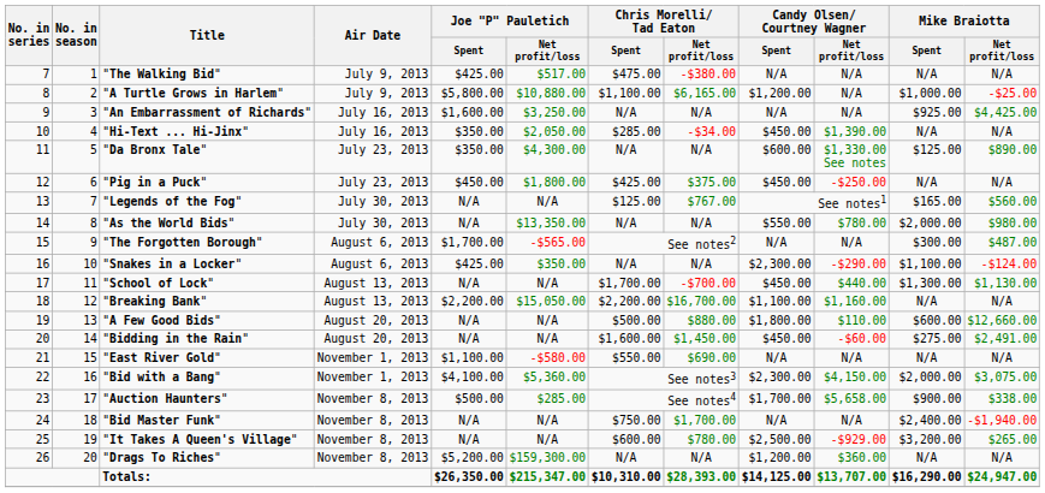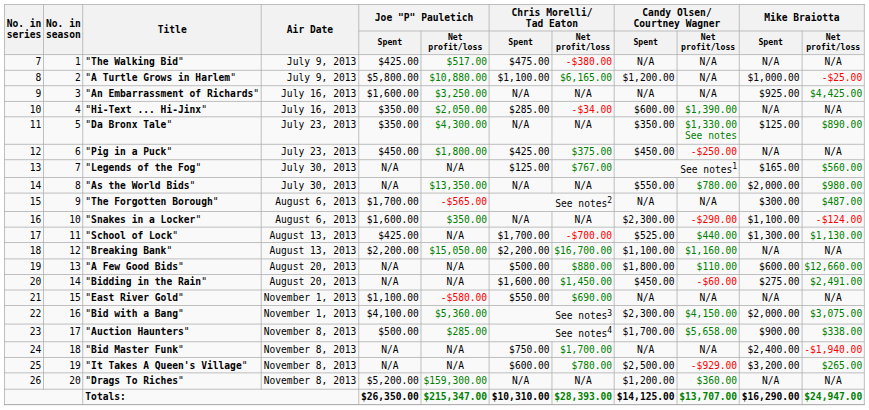 <table class="wikitable" style="text-align: right;">
 <tr>
 <th rowspan="2">No. in<br>series</th>
 <th rowspan="2">No. in<br>season</th>
 <th rowspan="2">Title</th>
 <th rowspan="2">Air Date</th>
 <th colspan="2">Joe "P" Pauletich</th>
 <th colspan="2">Chris Morelli/<br>Tad Eaton</th>
 <th colspan="2">Candy Olsen/<br>Courtney Wagner</th>
 <th colspan="2">Mike Braiotta</th>
 </tr>
 <tr>
 <th style="width:66px; font-size:85%;">Spent</th>
 <th style="width:66px; font-size:85%;">Net profit/loss</th>
 <th style="width:66px; font-size:85%;">Spent</th>
 <th style="width:66px; font-size:85%;">Net profit/loss</th>
 <th style="width:66px; font-size:85%;">Spent</th>
 <th style="width:66px; font-size:85%;">Net profit/loss</th>
 <th style="width:66px; font-size:85%;">Spent</th>
 <th style="width:66px; font-size:85%;">Net profit/loss</th>
 </tr>
 <tr valign="top">
 <td>7</td>
 <td>1</td>
 <td align="left">"<strong>The Walking Bid</strong>"</td>
 <td>July 9, 2013</td>
 <td>$425.00</td>
 <td style="color:green;">$517.00</td>
 <td>$475.00</td>
 <td style="color:red;">-$380.00</td>
 <td style="text-align:center;">N/A</td>
 <td style="text-align:center;">N/A</td>
 <td style="text-align:center;">N/A</td>
 <td style="text-align:center;">N/A</td>
 </tr>
 <tr valign="top">
 <td>8</td>
 <td>2</td>
 <td align="left">"<strong>A Turtle Grows in Harlem</strong>"</td>
 <td>July 9, 2013</td>
 <td>$5,800.00</td>
 <td style="color:green;">$10,880.00</td>
 <td>$1,100.00</td>
 <td style="color:green;">$6,165.00</td>
 <td>$1,200.00</td>
 <td style="text-align:center;">N/A</td>
 <td>$1,000.00</td>
 <td style="color:red;">-$25.00</td>
 </tr>
 <tr valign="top">
 <td>9</td>
 <td>3</td>
 <td align="left">"<strong>An Embarrassment of Richards</strong>"</td>
 <td>July 16, 2013</td>
 <td>$1,600.00</td>
 <td style="color:green;">$3,250.00</td>
 <td style="text-align:center;">N/A</td>
 <td style="text-align:center;">N/A</td>
 <td style="text-align:center;">N/A</td>
 <td style="text-align:center;">N/A</td>
 <td>$925.00</td>
 <td style="color:green;">$4,425.00</td>
 </tr>
 <tr valign="top">
 <td>10</td>
 <td>4</td>
 <td align="left">"<strong>Hi-Text ... Hi-Jinx</strong>"</td>
 <td>July 16, 2013</td>
 <td>$350.00</td>
 <td style="color:green;">$2,050.00</td>
 <td>$285.00</td>
 <td style="color:red;">-$34.00</td>
-<td>$450.00</td>
+<td>$600.00</td>
 <td style="color:green;">$1,390.00</td>
 <td style="text-align:center;">N/A</td>
 <td style="text-align:center;">N/A</td>
 </tr>
 <tr valign="top">
 <td>11</td>
 <td>5</td>
 <td align="left">"<strong>Da Bronx Tale</strong>"</td>
 <td>July 23, 2013</td>
 <td>$350.00</td>
 <td style="color:green;">$4,300.00</td>
 <td style="text-align:center;">N/A</td>
 <td style="text-align:center;">N/A</td>
-<td>$600.00</td>
+<td>$350.00</td>
 <td style="color:green;">$1,330.00<br>See notes</td>
 <td>$125.00</td>
 <td style="color:green;">$890.00</td>
 </tr>
 <tr valign="top">
 <td>12</td>
 <td>6</td>
 <td align="left">"<strong>Pig in a Puck</strong>"</td>
 <td>July 23, 2013</td>
 <td>$450.00</td>
 <td style="color:green;">$1,800.00</td>
 <td>$425.00</td>
 <td style="color:green;">$375.00</td>
 <td>$450.00</td>
 <td style="color:red;">-$250.00</td>
 <td style="text-align:center;">N/A</td>
 <td style="text-align:center;">N/A</td>
 </tr>
 <tr valign="top">
 <td>13</td>
 <td>7</td>
 <td align="left">"<strong>Legends of the Fog</strong>"</td>
 <td>July 30, 2013</td>
 <td style="text-align:center;">N/A</td>
 <td style="text-align:center;">N/A</td>
 <td>$125.00</td>
 <td style="color:green;">$767.00</td>
 <td colspan="2">See notes<sup>1</sup></td>
 <td>$165.00</td>
 <td style="color:green;">$560.00</td>
 </tr>
 <tr valign="top">
 <td>14</td>
 <td>8</td>
 <td align="left">"<strong>As the World Bids</strong>"</td>
 <td>July 30, 2013</td>
 <td style="text-align:center;">N/A</td>
 <td style="color:green;">$13,350.00</td>
 <td style="text-align:center;">N/A</td>
 <td style="text-align:center;">N/A</td>
 <td>$550.00</td>
 <td style="color:green;">$780.00</td>
 <td>$2,000.00</td>
 <td style="color:green;">$980.00</td>
 </tr>
 <tr valign="top">
 <td>15</td>
 <td>9</td>
 <td align="left">"<strong>The Forgotten Borough</strong>"</td>
 <td>August 6, 2013</td>
 <td>$1,700.00</td>
 <td style="color:red;">-$565.00</td>
 <td colspan="2">See notes<sup>2</sup></td>
 <td style="text-align:center;">N/A</td>
 <td style="text-align:center;">N/A</td>
 <td>$300.00</td>
 <td style="color:green;">$487.00</td>
 </tr>
 <tr valign="top">
 <td>16</td>
 <td>10</td>
 <td align="left">"<strong>Snakes in a Locker</strong>"</td>
 <td>August 6, 2013</td>
-<td>$425.00</td>
+<td>$1,600.00</td>
 <td style="color:green;">$350.00</td>
 <td style="text-align:center;">N/A</td>
 <td style="text-align:center;">N/A</td>
 <td>$2,300.00</td>
 <td style="color:red;">-$290.00</td>
 <td>$1,100.00</td>
 <td style="color:red;">-$124.00</td>
 </tr>
 <tr valign="top">
 <td>17</td>
 <td>11</td>
 <td align="left">"<strong>School of Lock</strong>"</td>
 <td>August 13, 2013</td>
-<td style="text-align:center;">N/A</td>
+<td>$425.00</td>
 <td style="text-align:center;">N/A</td>
 <td>$1,700.00</td>
 <td style="color:red;">-$700.00</td>
-<td>$450.00</td>
+<td>$525.00</td>
 <td style="color:green;">$440.00</td>
 <td>$1,300.00</td>
 <td style="color:green;">$1,130.00</td>
 </tr>
 <tr valign="top">
 <td>18</td>
 <td>12</td>
 <td align="left">"<strong>Breaking Bank</strong>"</td>
 <td>August 13, 2013</td>
 <td>$2,200.00</td>
 <td style="color:green;">$15,050.00</td>
 <td>$2,200.00</td>
 <td style="color:green;">$16,700.00</td>
 <td>$1,100.00</td>
 <td style="color:green;">$1,160.00</td>
 <td style="text-align:center;">N/A</td>
 <td style="text-align:center;">N/A</td>
 </tr>
 <tr valign="top">
 <td>19</td>
 <td>13</td>
 <td align="left">"<strong>A Few Good Bids</strong>"</td>
 <td>August 20, 2013</td>
 <td style="text-align:center;">N/A</td>
 <td style="text-align:center;">N/A</td>
 <td>$500.00</td>
 <td style="color:green;">$880.00</td>
 <td>$1,800.00</td>
 <td style="color:green;">$110.00</td>
 <td>$600.00</td>
 <td style="color:green;">$12,660.00</td>
 </tr>
 <tr valign="top">
 <td>20</td>
 <td>14</td>
 <td align="left">"<strong>Bidding in the Rain</strong>"</td>
 <td>August 20, 2013</td>
 <td style="text-align:center;">N/A</td>
 <td style="text-align:center;">N/A</td>
 <td>$1,600.00</td>
 <td style="color:green;">$1,450.00</td>
 <td>$450.00</td>
 <td style="color:red;">-$60.00</td>
 <td>$275.00</td>
 <td style="color:green;">$2,491.00</td>
 </tr>
 <tr valign="top">
 <td>21</td>
 <td>15</td>
 <td align="left">"<strong>East River Gold</strong>"</td>
 <td>November 1, 2013</td>
 <td>$1,100.00</td>
 <td style="color:red;">-$580.00</td>
 <td>$550.00</td>
 <td style="color:green;">$690.00</td>
 <td style="text-align:center;">N/A</td>
 <td style="text-align:center;">N/A</td>
 <td style="text-align:center;">N/A</td>
 <td style="text-align:center;">N/A</td>
 </tr>
 <tr valign="top">
 <td>22</td>
 <td>16</td>
 <td align="left">"<strong>Bid with a Bang</strong>"</td>
 <td>November 1, 2013</td>
 <td>$4,100.00</td>
 <td style="color:green;">$5,360.00</td>
 <td colspan="2">See notes<sup>3</sup></td>
 <td>$2,300.00</td>
 <td style="color:green;">$4,150.00</td>
 <td>$2,000.00</td>
 <td style="color:green;">$3,075.00</td>
 </tr>
 <tr valign="top">
 <td>23</td>
 <td>17</td>
 <td align="left">"<strong>Auction Haunters</strong>"</td>
 <td>November 8, 2013</td>
 <td>$500.00</td>
 <td style="color:green;">$285.00</td>
 <td colspan="2">See notes<sup>4</sup></td>
 <td>$1,700.00</td>
 <td style="color:green;">$5,658.00</td>
 <td>$900.00</td>
 <td style="color:green;">$338.00</td>
 </tr>
 <tr valign="top">
 <td>24</td>
 <td>18</td>
 <td align="left">"<strong>Bid Master Funk</strong>"</td>
 <td>November 8, 2013</td>
 <td style="text-align:center;">N/A</td>
 <td style="text-align:center;">N/A</td>
 <td>$750.00</td>
 <td style="color:green;">$1,700.00</td>
 <td style="text-align:center;">N/A</td>
 <td style="text-align:center;">N/A</td>
 <td>$2,400.00</td>
 <td style="color:red;">-$1,940.00</td>
 </tr>
 <tr valign="top">
 <td>25</td>
 <td>19</td>
 <td align="left">"<strong>It Takes A Queen's Village</strong>"</td>
 <td>November 8, 2013</td>
 <td style="text-align:center;">N/A</td>
 <td style="text-align:center;">N/A</td>
 <td>$600.00</td>
 <td style="color:green;">$780.00</td>
 <td>$2,500.00</td>
 <td style="color:red;">-$929.00</td>
 <td>$3,200.00</td>
 <td style="color:green;">$265.00</td>
 </tr>
 <tr valign="top">
 <td>26</td>
 <td>20</td>
 <td align="left">"<strong>Drags To Riches</strong>"</td>
 <td>November 8, 2013</td>
 <td>$5,200.00</td>
 <td style="color:green;">$159,300.00</td>
 <td style="text-align:center;">N/A</td>
 <td style="text-align:center;">N/A</td>
 <td>$1,200.00</td>
 <td style="color:green;">$360.00</td>
 <td style="text-align:center;">N/A</td>
 <td style="text-align:center;">N/A</td>
 </tr>
 <tr valign="top">
 <td colspan="2"> </td>
 <td align="left" colspan="2"><strong>Totals:</strong></td>
 <td><strong>$26,350.00</strong></td>
 <td style="color:green;"><strong>$215,347.00</strong></td>
 <td><strong>$10,310.00</strong></td>
 <td style="color:green;"><strong>$28,393.00</strong></td>
 <td><strong>$14,125.00</strong></td>
 <td style="color:green;"><strong>$13,707.00</strong></td>
 <td><strong>$16,290.00</strong></td>
 <td style="color:green;"><strong>$24,947.00</strong></td>
 </tr>
 <tr>
 </tr>
 </table>
